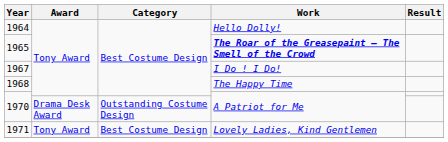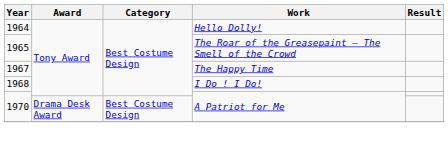 <table class="wikitable">
 <tr>
 <th>Year</th>
 <th>Award</th>
 <th>Category</th>
 <th>Work</th>
 <th>Result</th>
 </tr>
 <tr>
 <td>1964</td>
 <td rowspan=5><a href='#'>Tony Award</a></td>
 <td rowspan=5><a href='#'>Best Costume Design</a></td>
 <td><em><a href='#'>Hello Dolly!</a></em></td>
 <td></td>
 </tr>
 <tr>
 <td>1965</td>
-<td><strong><em><a href='#'>The Roar of the Greasepaint – The Smell of the Crowd</a></em></strong></td>
+<td><em><a href='#'>The Roar of the Greasepaint – The Smell of the Crowd</a></em></td>
 <td></td>
 </tr>
 <tr>
 <td>1967</td>
-<td><em><a href='#'>I Do ! I Do!</a></em></td>
+<td><em><a href='#'>The Happy Time</a></em></td>
 <td></td>
 </tr>
 <tr>
 <td>1968</td>
-<td><em><a href='#'>The Happy Time</a></em></td>
+<td><em><a href='#'>I Do ! I Do!</a></em></td>
 <td></td>
 </tr>
 <tr>
 <td rowspan=2>1970</td>
 <td rowspan=2><em><a href='#'>A Patriot for Me</a></em></td>
 <td></td>
 </tr>
 <tr>
 <td><a href='#'>Drama Desk Award</a></td>
-<td><a href='#'>Outstanding Costume Design</a></td>
-<td></td>
-</tr>
-<tr>
-<td>1971</td>
-<td><a href='#'>Tony Award</a></td>
 <td><a href='#'>Best Costume Design</a></td>
-<td><em><a href='#'>Lovely Ladies, Kind Gentlemen</a></em></td>
 <td></td>
 </tr>
 <tr>
 </tr>
 </table>
